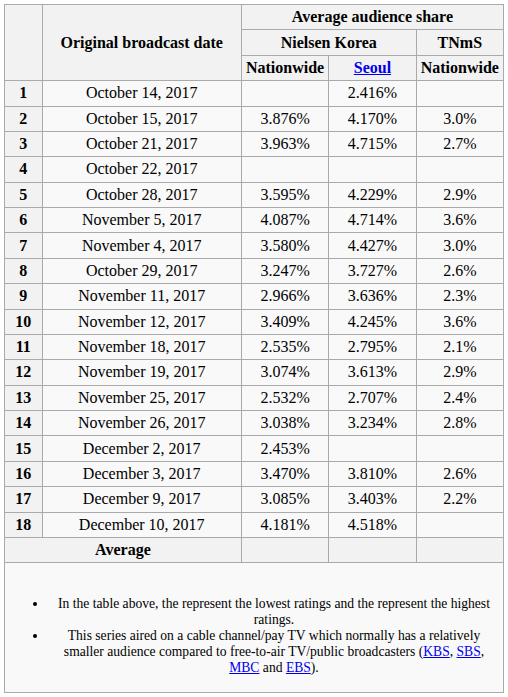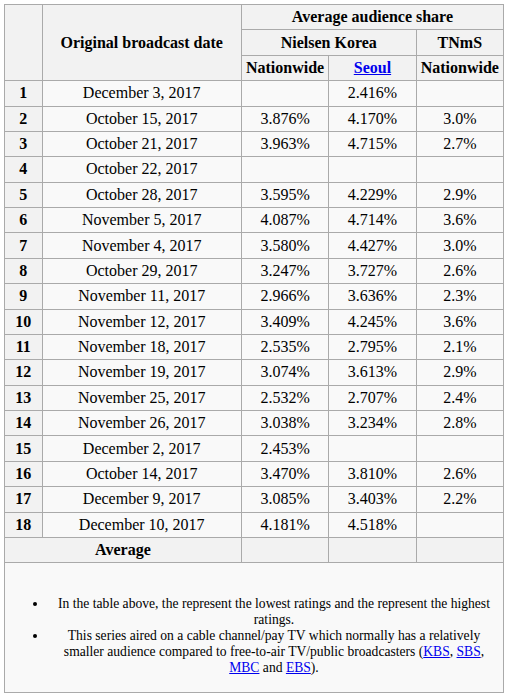 <table class="wikitable" style="text-align:center; width:500px">
 <tr>
 <th rowspan="3"></th>
 <th rowspan="3">Original broadcast date</th>
 <th colspan="4">Average audience share</th>
 </tr>
 <tr>
 <th colspan="2">Nielsen Korea</th>
 <th>TNmS</th>
 </tr>
 <tr>
 <th width="80">Nationwide</th>
 <th width="80"><a href='#'>Seoul</a></th>
 <th width="80">Nationwide</th>
 </tr>
 <tr>
 <th>1</th>
-<td>October 14, 2017</td>
+<td>December 3, 2017</td>
 <td></td>
 <td>2.416%</td>
 <td></td>
 </tr>
 <tr>
 <th>2</th>
 <td>October 15, 2017</td>
 <td>3.876%</td>
 <td>4.170%</td>
 <td>3.0%</td>
 </tr>
 <tr>
 <th>3</th>
 <td>October 21, 2017</td>
 <td>3.963%</td>
 <td>4.715%</td>
 <td>2.7%</td>
 </tr>
 <tr>
 <th>4</th>
 <td>October 22, 2017</td>
 <td></td>
 <td></td>
 <td></td>
 </tr>
 <tr>
 <th>5</th>
 <td>October 28, 2017</td>
 <td>3.595%</td>
 <td>4.229%</td>
 <td>2.9%</td>
 </tr>
 <tr>
 <th>6</th>
 <td>November 5, 2017</td>
 <td>4.087%</td>
 <td>4.714%</td>
 <td>3.6%</td>
 </tr>
 <tr>
 <th>7</th>
 <td>November 4, 2017</td>
 <td>3.580%</td>
 <td>4.427%</td>
 <td>3.0%</td>
 </tr>
 <tr>
 <th>8</th>
 <td>October 29, 2017</td>
 <td>3.247%</td>
 <td>3.727%</td>
 <td>2.6%</td>
 </tr>
 <tr>
 <th>9</th>
 <td>November 11, 2017</td>
 <td>2.966%</td>
 <td>3.636%</td>
 <td>2.3%</td>
 </tr>
 <tr>
 <th>10</th>
 <td>November 12, 2017</td>
 <td>3.409%</td>
 <td>4.245%</td>
 <td>3.6%</td>
 </tr>
 <tr>
 <th>11</th>
 <td>November 18, 2017</td>
 <td>2.535%</td>
 <td>2.795%</td>
 <td>2.1%</td>
 </tr>
 <tr>
 <th>12</th>
 <td>November 19, 2017</td>
 <td>3.074%</td>
 <td>3.613%</td>
 <td>2.9%</td>
 </tr>
 <tr>
 <th>13</th>
 <td>November 25, 2017</td>
 <td>2.532%</td>
 <td>2.707%</td>
 <td>2.4%</td>
 </tr>
 <tr>
 <th>14</th>
 <td>November 26, 2017</td>
 <td>3.038%</td>
 <td>3.234%</td>
 <td>2.8%</td>
 </tr>
 <tr>
 <th>15</th>
 <td>December 2, 2017</td>
 <td>2.453%</td>
 <td></td>
 <td></td>
 </tr>
 <tr>
 <th>16</th>
-<td>December 3, 2017</td>
+<td>October 14, 2017</td>
 <td>3.470%</td>
 <td>3.810%</td>
 <td>2.6%</td>
 </tr>
 <tr>
 <th>17</th>
 <td>December 9, 2017</td>
 <td>3.085%</td>
 <td>3.403%</td>
 <td>2.2%</td>
 </tr>
 <tr>
 <th>18</th>
 <td>December 10, 2017</td>
 <td>4.181%</td>
 <td>4.518%</td>
 <td></td>
 </tr>
 <tr>
 <th colspan="2">Average</th>
 <th></th>
 <th></th>
 <th></th>
 </tr>
 <tr>
 <td colspan="5" style="font-size:85%"><br><ul><li>In the table above, the <strong></strong> represent the lowest ratings and the <strong></strong> represent the highest ratings.</li><li>This series aired on a cable channel/pay TV which normally has a relatively smaller audience compared to free-to-air TV/public broadcasters (<a href='#'>KBS</a>, <a href='#'>SBS</a>, <a href='#'>MBC</a> and <a href='#'>EBS</a>).</li></ul></td>
 </tr>
 </table>
